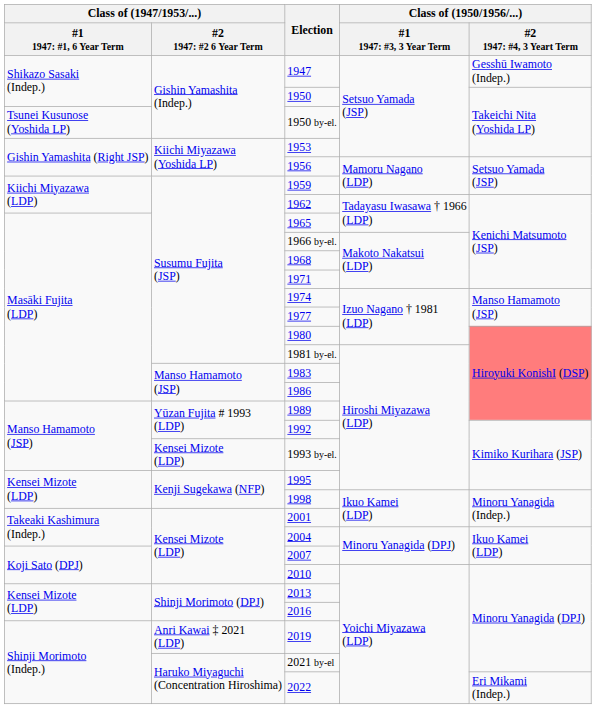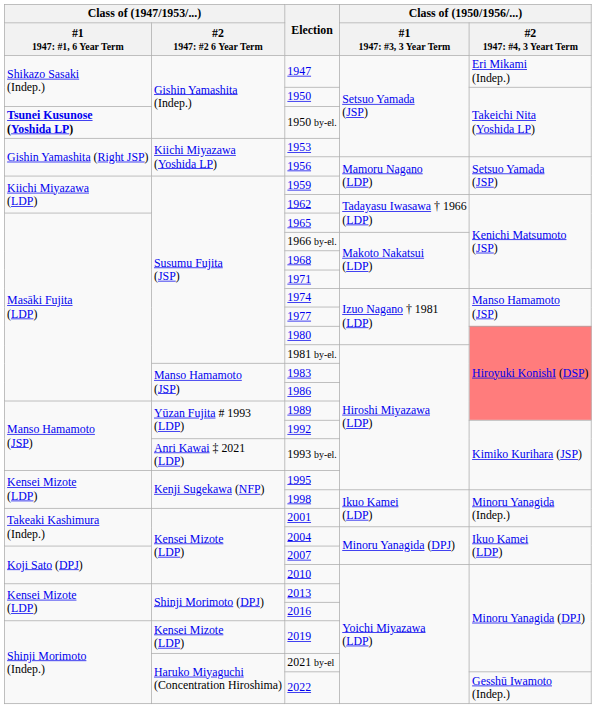 <table class="wikitable">
 <tr>
 <th colspan="2">Class of (1947/1953/...)</th>
 <th rowspan="2">Election</th>
 <th colspan="2">Class of (1950/1956/...)</th>
 </tr>
 <tr>
 <th>#1<br><small>1947: #1, 6 Year Term</small></th>
 <th>#2<br><small>1947: #2 6 Year Term</small></th>
 <th>#1<br><small>1947: #3, 3 Year Term</small></th>
 <th>#2<br><small>1947: #4, 3 Yeart Term</small></th>
 </tr>
 <tr>
 <td rowspan="2"><a href='#'>Shikazo Sasaki</a><br>(Indep.)</td>
 <td rowspan="3"><a href='#'>Gishin Yamashita</a><br>(Indep.)</td>
 <td><a href='#'>1947</a></td>
 <td rowspan="4" ><a href='#'>Setsuo Yamada</a><br>(<a href='#'>JSP</a>)</td>
-<td><a href='#'>Gesshū Iwamoto</a><br>(Indep.)</td>
+<td><a href='#'>Eri Mikami</a><br>(Indep.)</td>
 </tr>
 <tr>
 <td><a href='#'>1950</a></td>
 <td rowspan="3" ><a href='#'>Takeichi Nita</a><br>(<a href='#'>Yoshida LP</a>)</td>
 </tr>
 <tr>
-<td><a href='#'>Tsunei Kusunose</a><br>(<a href='#'>Yoshida LP</a>)</td>
+<td><strong><a href='#'>Tsunei Kusunose</a><br>(<a href='#'>Yoshida LP</a>)</strong></td>
 <td>1950 <small>by-el.</small></td>
 </tr>
 <tr>
 <td rowspan="2" ><a href='#'>Gishin Yamashita</a> (<a href='#'>Right JSP</a>)</td>
 <td rowspan="2" ><a href='#'>Kiichi Miyazawa</a><br>(<a href='#'>Yoshida LP</a>)</td>
 <td><a href='#'>1953</a></td>
 </tr>
 <tr>
 <td><a href='#'>1956</a></td>
 <td rowspan="2" ><a href='#'>Mamoru Nagano</a><br>(<a href='#'>LDP</a>)</td>
 <td rowspan="2" ><a href='#'>Setsuo Yamada</a><br>(<a href='#'>JSP</a>)</td>
 </tr>
 <tr>
 <td rowspan="2" ><a href='#'>Kiichi Miyazawa</a><br>(<a href='#'>LDP</a>)</td>
 <td rowspan="10" ><a href='#'>Susumu Fujita</a><br>(<a href='#'>JSP</a>)</td>
 <td><a href='#'>1959</a></td>
 </tr>
 <tr>
 <td><a href='#'>1962</a></td>
 <td rowspan="2" ><a href='#'>Tadayasu Iwasawa</a> † 1966<br>(<a href='#'>LDP</a>)</td>
 <td rowspan="5" ><a href='#'>Kenichi Matsumoto</a><br>(<a href='#'>JSP</a>)</td>
 </tr>
 <tr>
 <td rowspan="10" ><a href='#'>Masāki Fujita</a><br>(<a href='#'>LDP</a>)</td>
 <td><a href='#'>1965</a></td>
 </tr>
 <tr>
 <td>1966 <small>by-el.</small></td>
 <td rowspan="3" ><a href='#'>Makoto Nakatsui</a><br>(<a href='#'>LDP</a>)</td>
 </tr>
 <tr>
 <td><a href='#'>1968</a></td>
 </tr>
 <tr>
 <td><a href='#'>1971</a></td>
 </tr>
 <tr>
 <td><a href='#'>1974</a></td>
 <td rowspan="3" ><a href='#'>Izuo Nagano</a> † 1981<br>(<a href='#'>LDP</a>)</td>
 <td rowspan="2" ><a href='#'>Manso Hamamoto</a><br>(<a href='#'>JSP</a>)</td>
 </tr>
 <tr>
 <td><a href='#'>1977</a></td>
 </tr>
 <tr>
 <td><a href='#'>1980</a></td>
 <td rowspan="5" bgcolor="#ff7c7c"><a href='#'>Hiroyuki KonishI</a> (<a href='#'>DSP</a>)</td>
 </tr>
 <tr>
 <td>1981 <small>by-el.</small></td>
 <td rowspan="7" ><a href='#'>Hiroshi Miyazawa</a><br>(<a href='#'>LDP</a>)</td>
 </tr>
 <tr>
 <td rowspan="2" ><a href='#'>Manso Hamamoto</a><br>(<a href='#'>JSP</a>)</td>
 <td><a href='#'>1983</a></td>
 </tr>
 <tr>
 <td><a href='#'>1986</a></td>
 </tr>
 <tr>
 <td rowspan="3" ><a href='#'>Manso Hamamoto</a><br>(<a href='#'>JSP</a>)</td>
 <td rowspan="2" ><a href='#'>Yūzan Fujita</a> # 1993<br>(<a href='#'>LDP</a>)</td>
 <td><a href='#'>1989</a></td>
 </tr>
 <tr>
 <td><a href='#'>1992</a></td>
 <td rowspan="3" ><a href='#'>Kimiko Kurihara</a> (<a href='#'>JSP</a>)</td>
 </tr>
 <tr>
-<td><a href='#'>Kensei Mizote</a><br>(<a href='#'>LDP</a>)</td>
+<td><a href='#'>Anri Kawai</a> ‡ 2021<br>(<a href='#'>LDP</a>)</td>
 <td>1993 <small>by-el.</small></td>
 </tr>
 <tr>
 <td rowspan="2" ><a href='#'>Kensei Mizote</a><br>(<a href='#'>LDP</a>)</td>
 <td rowspan="2"><a href='#'>Kenji Sugekawa</a> (<a href='#'>NFP</a>)</td>
 <td><a href='#'>1995</a></td>
 </tr>
 <tr>
 <td><a href='#'>1998</a></td>
 <td rowspan="2" ><a href='#'>Ikuo Kamei</a><br>(<a href='#'>LDP</a>)</td>
 <td rowspan="2"><a href='#'>Minoru Yanagida</a><br>(Indep.)</td>
 </tr>
 <tr>
 <td rowspan="2"><a href='#'>Takeaki Kashimura</a><br>(Indep.)</td>
 <td rowspan="4" ><a href='#'>Kensei Mizote</a><br>(<a href='#'>LDP</a>)</td>
 <td><a href='#'>2001</a></td>
 </tr>
 <tr>
 <td><a href='#'>2004</a></td>
 <td rowspan="2" ><a href='#'>Minoru Yanagida</a> (<a href='#'>DPJ</a>)</td>
 <td rowspan="2" ><a href='#'>Ikuo Kamei</a><br>(<a href='#'>LDP</a>)</td>
 </tr>
 <tr>
 <td rowspan="2" ><a href='#'>Koji Sato</a> (<a href='#'>DPJ</a>)</td>
 <td><a href='#'>2007</a></td>
 </tr>
 <tr>
 <td><a href='#'>2010</a></td>
 <td rowspan="6" ><a href='#'>Yoichi Miyazawa</a><br>(<a href='#'>LDP</a>)</td>
 <td rowspan="5" ><a href='#'>Minoru Yanagida</a> (<a href='#'>DPJ</a>)</td>
 </tr>
 <tr>
 <td rowspan="2" ><a href='#'>Kensei Mizote</a><br>(<a href='#'>LDP</a>)</td>
 <td rowspan="2" ><a href='#'>Shinji Morimoto</a> (<a href='#'>DPJ</a>)</td>
 <td><a href='#'>2013</a></td>
 </tr>
 <tr>
 <td><a href='#'>2016</a></td>
 </tr>
 <tr>
 <td rowspan="3"><a href='#'>Shinji Morimoto</a><br>(Indep.)</td>
-<td><a href='#'>Anri Kawai</a> ‡ 2021<br>(<a href='#'>LDP</a>)</td>
+<td><a href='#'>Kensei Mizote</a><br>(<a href='#'>LDP</a>)</td>
 <td><a href='#'>2019</a></td>
 </tr>
 <tr>
 <td rowspan="2"><a href='#'>Haruko Miyaguchi</a><br>(Concentration Hiroshima)</td>
 <td>2021 <small>by-el</small></td>
 </tr>
 <tr>
 <td><a href='#'>2022</a></td>
-<td><a href='#'>Eri Mikami</a><br>(Indep.)</td>
+<td><a href='#'>Gesshū Iwamoto</a><br>(Indep.)</td>
 </tr>
 </table>
